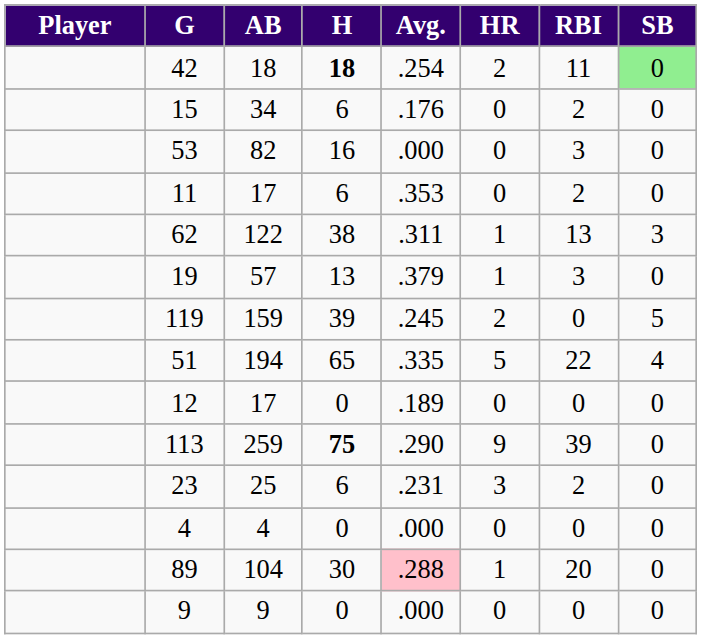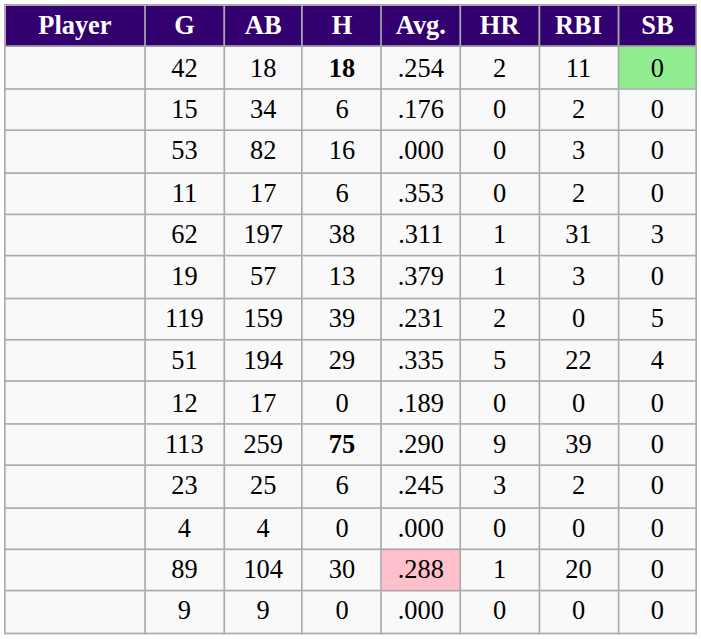 <table class="wikitable sortable">
 <tr>
 <th style="background:#33006F;color:#FFFFFF;" width="16%">Player</th>
 <th style="background:#33006F;color:#FFFFFF;" width="9%">G</th>
 <th style="background:#33006F;color:#FFFFFF;" width="9%">AB</th>
 <th style="background:#33006F;color:#FFFFFF;" width="9%">H</th>
 <th style="background:#33006F;color:#FFFFFF;" width="9%">Avg.</th>
 <th style="background:#33006F;color:#FFFFFF;" width="9%">HR</th>
 <th style="background:#33006F;color:#FFFFFF;" width="9%">RBI</th>
 <th style="background:#33006F;color:#FFFFFF;" width="9%">SB</th>
 </tr>
 <tr align="center">
 <td></td>
 <td>42</td>
 <td>18</td>
 <td><strong>18</strong></td>
 <td>.254</td>
 <td>2</td>
 <td>11</td>
 <td style="background: lightgreen;">0</td>
 </tr>
 <tr align="center">
 <td></td>
 <td>15</td>
 <td>34</td>
 <td>6</td>
 <td>.176</td>
 <td>0</td>
 <td>2</td>
 <td>0</td>
 </tr>
 <tr align="center">
 <td></td>
 <td>53</td>
 <td>82</td>
 <td>16</td>
 <td>.000</td>
 <td>0</td>
 <td>3</td>
 <td>0</td>
 </tr>
 <tr align="center">
 <td></td>
 <td>11</td>
 <td>17</td>
 <td>6</td>
 <td>.353</td>
 <td>0</td>
 <td>2</td>
 <td>0</td>
 </tr>
 <tr align="center">
 <td></td>
 <td>62</td>
-<td>122</td>
+<td>197</td>
 <td>38</td>
 <td>.311</td>
 <td>1</td>
-<td>13</td>
+<td>31</td>
 <td>3</td>
 </tr>
 <tr align="center">
 <td></td>
 <td>19</td>
 <td>57</td>
 <td>13</td>
 <td>.379</td>
 <td>1</td>
 <td>3</td>
 <td>0</td>
 </tr>
 <tr align="center">
 <td></td>
 <td>119</td>
 <td>159</td>
 <td>39</td>
-<td>.245</td>
+<td>.231</td>
 <td>2</td>
 <td>0</td>
 <td>5</td>
 </tr>
 <tr align="center">
 <td></td>
 <td>51</td>
 <td>194</td>
-<td>65</td>
+<td>29</td>
 <td>.335</td>
 <td>5</td>
 <td>22</td>
 <td>4</td>
 </tr>
 <tr align="center">
 <td></td>
 <td>12</td>
 <td>17</td>
 <td>0</td>
 <td>.189</td>
 <td>0</td>
 <td>0</td>
 <td>0</td>
 </tr>
 <tr align="center">
 <td></td>
 <td>113</td>
 <td>259</td>
 <td><strong>75</strong></td>
 <td>.290</td>
 <td>9</td>
 <td>39</td>
 <td>0</td>
 </tr>
 <tr align="center">
 <td></td>
 <td>23</td>
 <td>25</td>
 <td>6</td>
-<td>.231</td>
+<td>.245</td>
 <td>3</td>
 <td>2</td>
 <td>0</td>
 </tr>
 <tr align="center">
 <td></td>
 <td>4</td>
 <td>4</td>
 <td>0</td>
 <td>.000</td>
 <td>0</td>
 <td>0</td>
 <td>0</td>
 </tr>
 <tr align="center">
 <td></td>
 <td>89</td>
 <td>104</td>
 <td>30</td>
 <td style="background: pink;">.288</td>
 <td>1</td>
 <td>20</td>
 <td>0</td>
 </tr>
 <tr align="center">
 <td></td>
 <td>9</td>
 <td>9</td>
 <td>0</td>
 <td>.000</td>
 <td>0</td>
 <td>0</td>
 <td>0</td>
 </tr>
 </table>
